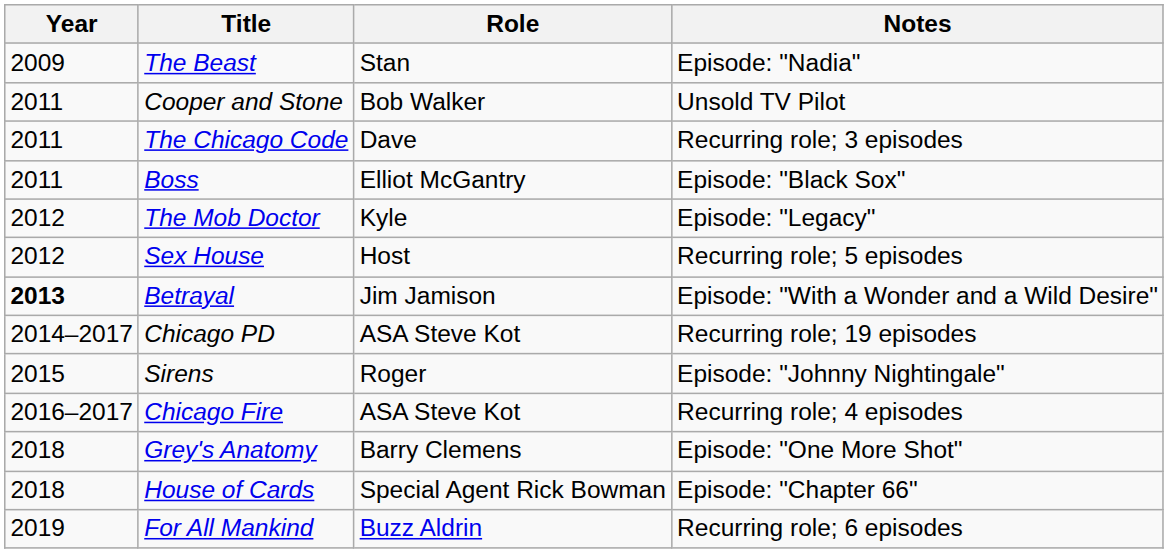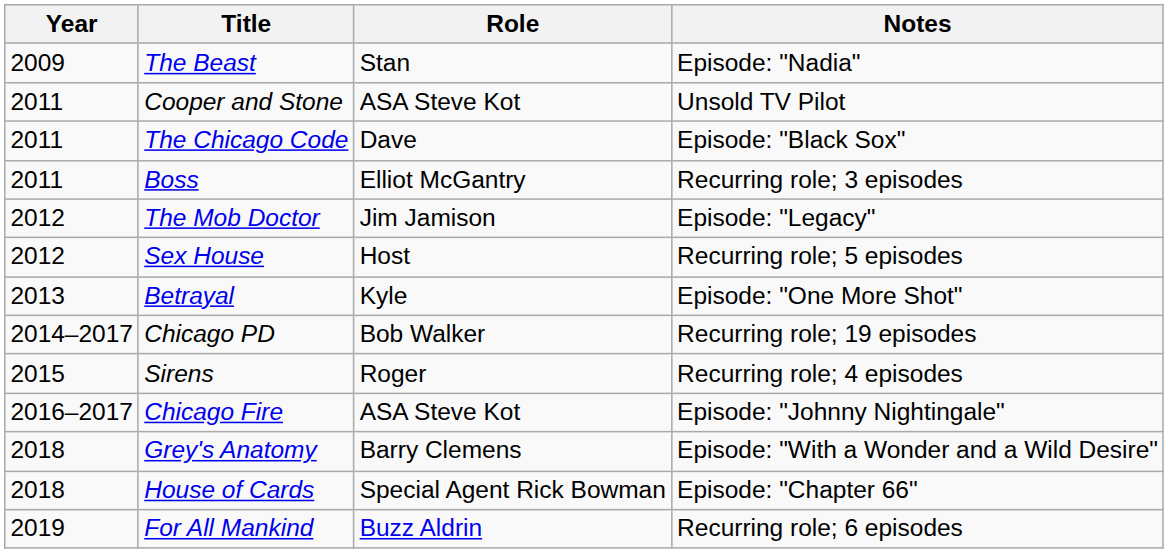 <table class="wikitable">
 <tr>
 <th>Year</th>
 <th>Title</th>
 <th>Role</th>
 <th>Notes</th>
 </tr>
 <tr>
 <td>2009</td>
 <td><em><a href='#'>The Beast</a></em></td>
 <td>Stan</td>
 <td>Episode: "Nadia"</td>
 </tr>
 <tr>
 <td>2011</td>
 <td><em>Cooper and Stone</em></td>
-<td>Bob Walker</td>
+<td>ASA Steve Kot</td>
 <td>Unsold TV Pilot</td>
 </tr>
 <tr>
 <td>2011</td>
 <td><em><a href='#'>The Chicago Code</a></em></td>
 <td>Dave</td>
-<td>Recurring role; 3 episodes</td>
+<td>Episode: "Black Sox"</td>
 </tr>
 <tr>
 <td>2011</td>
 <td><em><a href='#'>Boss</a></em></td>
 <td>Elliot McGantry</td>
-<td>Episode: "Black Sox"</td>
+<td>Recurring role; 3 episodes</td>
 </tr>
 <tr>
 <td>2012</td>
 <td><em><a href='#'>The Mob Doctor</a></em></td>
-<td>Kyle</td>
+<td>Jim Jamison</td>
 <td>Episode: "Legacy"</td>
 </tr>
 <tr>
 <td>2012</td>
 <td><em><a href='#'>Sex House</a></em></td>
 <td>Host</td>
 <td>Recurring role; 5 episodes</td>
 </tr>
 <tr>
-<td><strong>2013</strong></td>
+<td>2013</td>
 <td><em><a href='#'>Betrayal</a></em></td>
-<td>Jim Jamison</td>
-<td>Episode: "With a Wonder and a Wild Desire"</td>
+<td>Kyle</td>
+<td>Episode: "One More Shot"</td>
 </tr>
 <tr>
 <td>2014–2017</td>
 <td><em>Chicago PD</em></td>
-<td>ASA Steve Kot</td>
+<td>Bob Walker</td>
 <td>Recurring role; 19 episodes</td>
 </tr>
 <tr>
 <td>2015</td>
 <td><em>Sirens</em></td>
 <td>Roger</td>
-<td>Episode: "Johnny Nightingale"</td>
+<td>Recurring role; 4 episodes</td>
 </tr>
 <tr>
 <td>2016–2017</td>
 <td><em><a href='#'>Chicago Fire</a></em></td>
 <td>ASA Steve Kot</td>
-<td>Recurring role; 4 episodes</td>
+<td>Episode: "Johnny Nightingale"</td>
 </tr>
 <tr>
 <td>2018</td>
 <td><em><a href='#'>Grey's Anatomy</a></em></td>
 <td>Barry Clemens</td>
-<td>Episode: "One More Shot"</td>
+<td>Episode: "With a Wonder and a Wild Desire"</td>
 </tr>
 <tr>
 <td>2018</td>
 <td><em><a href='#'>House of Cards</a></em></td>
 <td>Special Agent Rick Bowman</td>
 <td>Episode: "Chapter 66"</td>
 </tr>
 <tr>
 <td>2019</td>
 <td><em><a href='#'>For All Mankind</a></em></td>
 <td><a href='#'>Buzz Aldrin</a></td>
 <td>Recurring role; 6 episodes</td>
 </tr>
 </table>
